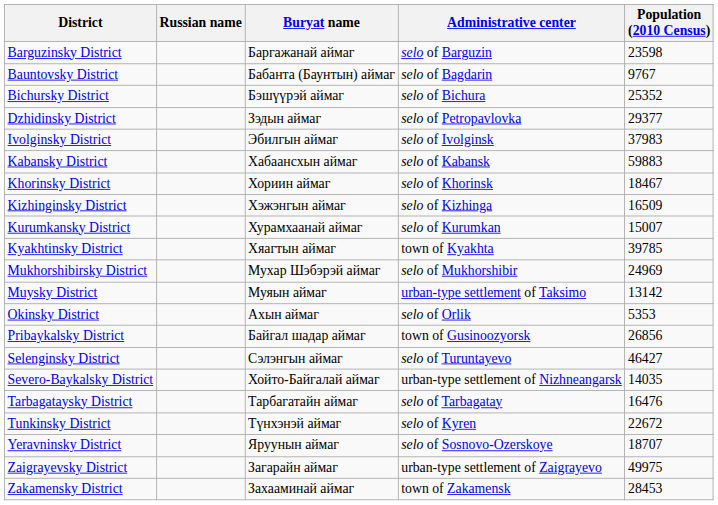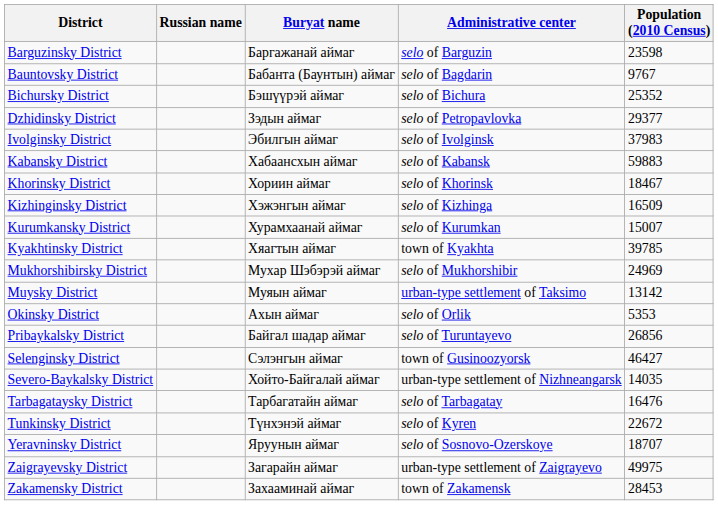 <table class="wikitable sortable">
 <tr>
 <th>District</th>
 <th>Russian name</th>
 <th><a href='#'>Buryat</a> name</th>
 <th><a href='#'>Administrative center</a></th>
 <th>Population<br>(<a href='#'>2010 Census</a>)</th>
 </tr>
 <tr>
 <td><a href='#'>Barguzinsky District</a></td>
 <td></td>
 <td>Баргажанай аймаг</td>
 <td><em><a href='#'>selo</a></em> of <a href='#'>Barguzin</a></td>
 <td>23598</td>
 </tr>
 <tr>
 <td><a href='#'>Bauntovsky District</a></td>
 <td></td>
 <td>Бабанта (Баунтын) аймаг</td>
 <td><em>selo</em> of <a href='#'>Bagdarin</a></td>
 <td>9767</td>
 </tr>
 <tr>
 <td><a href='#'>Bichursky District</a></td>
 <td></td>
 <td>Бэшүүрэй аймаг</td>
 <td><em>selo</em> of <a href='#'>Bichura</a></td>
 <td>25352</td>
 </tr>
 <tr>
 <td><a href='#'>Dzhidinsky District</a></td>
 <td></td>
 <td>Зэдын аймаг</td>
 <td><em>selo</em> of <a href='#'>Petropavlovka</a></td>
 <td>29377</td>
 </tr>
 <tr>
 <td><a href='#'>Ivolginsky District</a></td>
 <td></td>
 <td>Эбилгын аймаг</td>
 <td><em>selo</em> of <a href='#'>Ivolginsk</a></td>
 <td>37983</td>
 </tr>
 <tr>
 <td><a href='#'>Kabansky District</a></td>
 <td></td>
 <td>Хабаансхын аймаг</td>
 <td><em>selo</em> of <a href='#'>Kabansk</a></td>
 <td>59883</td>
 </tr>
 <tr>
 <td><a href='#'>Khorinsky District</a></td>
 <td></td>
 <td>Хориин аймаг</td>
 <td><em>selo</em> of <a href='#'>Khorinsk</a></td>
 <td>18467</td>
 </tr>
 <tr>
 <td><a href='#'>Kizhinginsky District</a></td>
 <td></td>
 <td>Хэжэнгын аймаг</td>
 <td><em>selo</em> of <a href='#'>Kizhinga</a></td>
 <td>16509</td>
 </tr>
 <tr>
 <td><a href='#'>Kurumkansky District</a></td>
 <td></td>
 <td>Хурамхаанай аймаг</td>
 <td><em>selo</em> of <a href='#'>Kurumkan</a></td>
 <td>15007</td>
 </tr>
 <tr>
 <td><a href='#'>Kyakhtinsky District</a></td>
 <td></td>
 <td>Хяагтын аймаг</td>
 <td>town of <a href='#'>Kyakhta</a></td>
 <td>39785</td>
 </tr>
 <tr>
 <td><a href='#'>Mukhorshibirsky District</a></td>
 <td></td>
 <td>Мухар Шэбэрэй аймаг</td>
 <td><em>selo</em> of <a href='#'>Mukhorshibir</a></td>
 <td>24969</td>
 </tr>
 <tr>
 <td><a href='#'>Muysky District</a></td>
 <td></td>
 <td>Муяын аймаг</td>
 <td><a href='#'>urban-type settlement</a> of <a href='#'>Taksimo</a></td>
 <td>13142</td>
 </tr>
 <tr>
 <td><a href='#'>Okinsky District</a></td>
 <td></td>
 <td>Ахын аймаг</td>
 <td><em>selo</em> of <a href='#'>Orlik</a></td>
 <td>5353</td>
 </tr>
 <tr>
 <td><a href='#'>Pribaykalsky District</a></td>
 <td></td>
 <td>Байгал шадар аймаг</td>
-<td>town of <a href='#'>Gusinoozyorsk</a></td>
+<td><em>selo</em> of <a href='#'>Turuntayevo</a></td>
 <td>26856</td>
 </tr>
 <tr>
 <td><a href='#'>Selenginsky District</a></td>
 <td></td>
 <td>Сэлэнгын аймаг</td>
-<td><em>selo</em> of <a href='#'>Turuntayevo</a></td>
+<td>town of <a href='#'>Gusinoozyorsk</a></td>
 <td>46427</td>
 </tr>
 <tr>
 <td><a href='#'>Severo-Baykalsky District</a></td>
 <td></td>
 <td>Хойто-Байгалай аймаг</td>
 <td>urban-type settlement of <a href='#'>Nizhneangarsk</a></td>
 <td>14035</td>
 </tr>
 <tr>
 <td><a href='#'>Tarbagataysky District</a></td>
 <td></td>
 <td>Тарбагатайн аймаг</td>
 <td><em>selo</em> of <a href='#'>Tarbagatay</a></td>
 <td>16476</td>
 </tr>
 <tr>
 <td><a href='#'>Tunkinsky District</a></td>
 <td></td>
 <td>Түнхэнэй аймаг</td>
 <td><em>selo</em> of <a href='#'>Kyren</a></td>
 <td>22672</td>
 </tr>
 <tr>
 <td><a href='#'>Yeravninsky District</a></td>
 <td></td>
 <td>Яруунын аймаг</td>
 <td><em>selo</em> of <a href='#'>Sosnovo-Ozerskoye</a></td>
 <td>18707</td>
 </tr>
 <tr>
 <td><a href='#'>Zaigrayevsky District</a></td>
 <td></td>
 <td>Загарайн аймаг</td>
 <td>urban-type settlement of <a href='#'>Zaigrayevo</a></td>
 <td>49975</td>
 </tr>
 <tr>
 <td><a href='#'>Zakamensky District</a></td>
 <td></td>
 <td>Захааминай аймаг</td>
 <td>town of <a href='#'>Zakamensk</a></td>
 <td>28453</td>
 </tr>
 </table>
